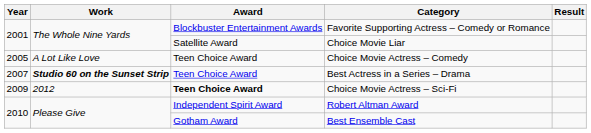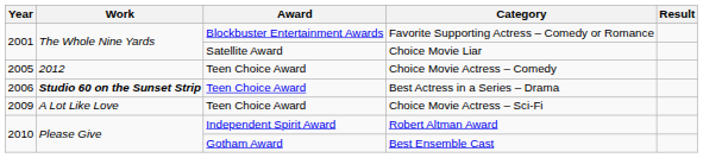 <table class="wikitable sortable">
 <tr>
 <th>Year</th>
 <th>Work</th>
 <th>Award</th>
 <th>Category</th>
 <th class="unsortable">Result</th>
 </tr>
 <tr>
 <td rowspan="2">2001</td>
 <td rowspan="2"><em>The Whole Nine Yards</em></td>
 <td><a href='#'>Blockbuster Entertainment Awards</a></td>
 <td>Favorite Supporting Actress – Comedy or Romance</td>
 <td></td>
 </tr>
 <tr>
 <td>Satellite Award</td>
 <td>Choice Movie Liar</td>
 <td></td>
 </tr>
 <tr>
 <td>2005</td>
-<td><em>A Lot Like Love</em></td>
+<td><em>2012</em></td>
 <td>Teen Choice Award</td>
 <td>Choice Movie Actress – Comedy</td>
 <td></td>
 </tr>
 <tr>
-<td>2007</td>
+<td>2006</td>
 <td><strong><em>Studio 60 on the Sunset Strip</em></strong></td>
 <td><a href='#'>Teen Choice Award</a></td>
 <td>Best Actress in a Series – Drama</td>
 <td></td>
 </tr>
 <tr>
 <td>2009</td>
-<td><em>2012</em></td>
-<td><strong>Teen Choice Award</strong></td>
+<td><em>A Lot Like Love</em></td>
+<td>Teen Choice Award</td>
 <td>Choice Movie Actress – Sci-Fi</td>
 <td></td>
 </tr>
 <tr>
 <td rowspan="2">2010</td>
 <td rowspan="2"><em>Please Give</em></td>
 <td><a href='#'>Independent Spirit Award</a></td>
 <td><a href='#'>Robert Altman Award</a></td>
 <td></td>
 </tr>
 <tr>
 <td><a href='#'>Gotham Award</a></td>
 <td><a href='#'>Best Ensemble Cast</a></td>
 <td></td>
 </tr>
 </table>
